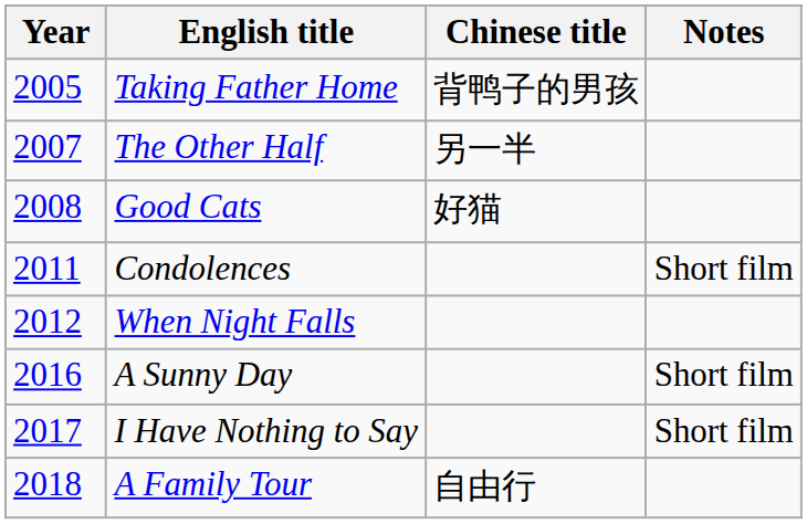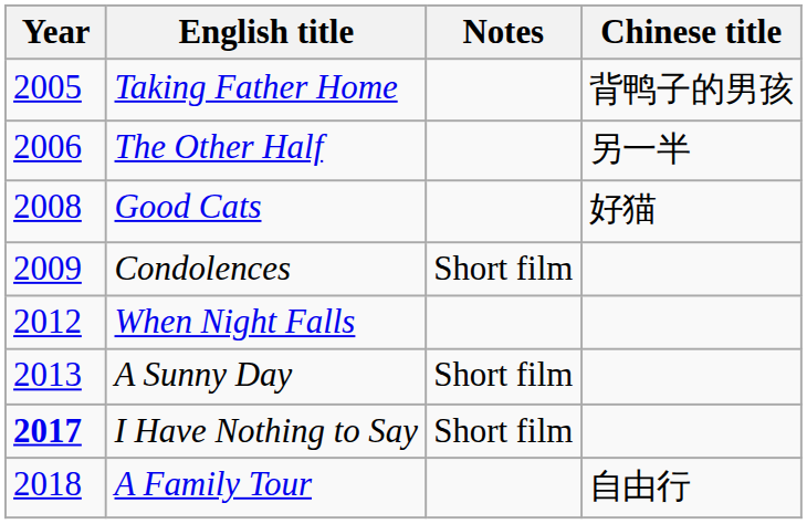 <table class="wikitable">
 <tr>
 <th align="left" valign="top" width="40">Year</th>
 <th align="left" valign="top">English title</th>
+<th align="left" valign="top">Notes</th>
 <th align="left" valign="top">Chinese title</th>
-<th align="left" valign="top">Notes</th>
 </tr>
 <tr>
 <td align="left" valign="top"><a href='#'>2005</a></td>
 <td align="left" valign="top"><em><a href='#'>Taking Father Home</a></em></td>
+<td align="left" valign="top"></td>
 <td align="left" valign="top">背鸭子的男孩</td>
-<td align="left" valign="top"></td>
 </tr>
 <tr>
-<td align="left" valign="top"><a href='#'>2007</a></td>
+<td align="left" valign="top"><a href='#'>2006</a></td>
 <td align="left" valign="top"><em><a href='#'>The Other Half</a></em></td>
+<td align="left" valign="top"></td>
 <td align="left" valign="top">另一半</td>
-<td align="left" valign="top"></td>
 </tr>
 <tr>
 <td align="left" valign="top"><a href='#'>2008</a></td>
 <td align="left" valign="top"><em><a href='#'>Good Cats</a></em></td>
+<td align="left" valign="top"></td>
 <td align="left" valign="top">好猫</td>
-<td align="left" valign="top"></td>
 </tr>
 <tr>
-<td align="left" valign="top"><a href='#'>2011</a></td>
+<td align="left" valign="top"><a href='#'>2009</a></td>
 <td align="left" valign="top"><em>Condolences</em></td>
+<td align="left" valign="top">Short film</td>
 <td align="left" valign="top"></td>
-<td align="left" valign="top">Short film</td>
 </tr>
 <tr>
 <td align="left" valign="top"><a href='#'>2012</a></td>
 <td align="left" valign="top"><em><a href='#'>When Night Falls</a></em></td>
 <td align="left" valign="top"></td>
 <td align="left" valign="top"></td>
 </tr>
 <tr>
-<td align="left" valign="top"><a href='#'>2016</a></td>
+<td align="left" valign="top"><a href='#'>2013</a></td>
 <td align="left" valign="top"><em>A Sunny Day</em></td>
+<td align="left" valign="top">Short film</td>
 <td align="left" valign="top"></td>
-<td align="left" valign="top">Short film</td>
 </tr>
 <tr>
-<td align="left" valign="top"><a href='#'>2017</a></td>
+<td align="left" valign="top"><strong><a href='#'>2017</a></strong></td>
 <td align="left" valign="top"><em>I Have Nothing to Say</em></td>
+<td align="left" valign="top">Short film</td>
 <td align="left" valign="top"></td>
-<td align="left" valign="top">Short film</td>
 </tr>
 <tr>
 <td align="left" valign="top"><a href='#'>2018</a></td>
 <td align="left" valign="top"><em><a href='#'>A Family Tour</a></em></td>
+<td align="left" valign="top"></td>
 <td align="left" valign="top">自由行</td>
-<td align="left" valign="top"></td>
 </tr>
 </table>
